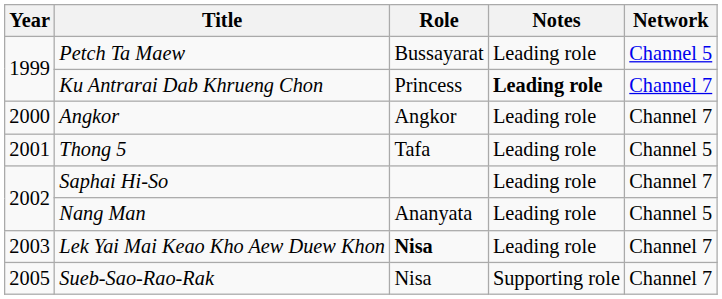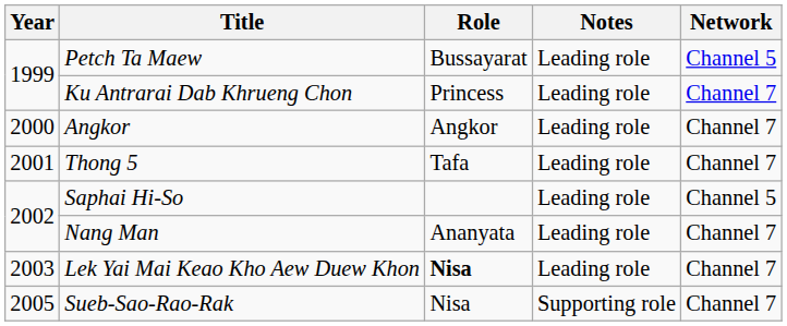 <table class="wikitable">
 <tr>
 <th>Year</th>
 <th>Title</th>
 <th>Role</th>
 <th>Notes</th>
 <th>Network</th>
 </tr>
 <tr>
 <td rowspan="2">1999</td>
 <td><em>Petch Ta Maew</em></td>
 <td>Bussayarat</td>
 <td>Leading role</td>
 <td><a href='#'>Channel 5</a></td>
 </tr>
 <tr>
 <td><em>Ku Antrarai Dab Khrueng Chon</em></td>
 <td>Princess</td>
-<td><strong>Leading role</strong></td>
+<td>Leading role</td>
 <td><a href='#'>Channel 7</a></td>
 </tr>
 <tr>
 <td>2000</td>
 <td><em>Angkor</em></td>
 <td>Angkor</td>
 <td>Leading role</td>
 <td>Channel 7</td>
 </tr>
 <tr>
 <td>2001</td>
 <td><em>Thong 5</em></td>
 <td>Tafa</td>
 <td>Leading role</td>
-<td>Channel 5</td>
+<td>Channel 7</td>
 </tr>
 <tr>
 <td rowspan="2">2002</td>
 <td><em>Saphai Hi-So</em></td>
 <td></td>
 <td>Leading role</td>
-<td>Channel 7</td>
+<td>Channel 5</td>
 </tr>
 <tr>
 <td><em>Nang Man</em></td>
 <td>Ananyata</td>
 <td>Leading role</td>
-<td>Channel 5</td>
+<td>Channel 7</td>
 </tr>
 <tr>
 <td>2003</td>
 <td><em>Lek Yai Mai Keao Kho Aew Duew Khon</em></td>
 <td><strong>Nisa</strong></td>
 <td>Leading role</td>
 <td>Channel 7</td>
 </tr>
 <tr>
 <td>2005</td>
 <td><em>Sueb-Sao-Rao-Rak</em></td>
 <td>Nisa</td>
 <td>Supporting role</td>
 <td>Channel 7</td>
 </tr>
 </table>
